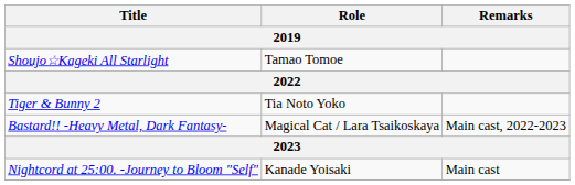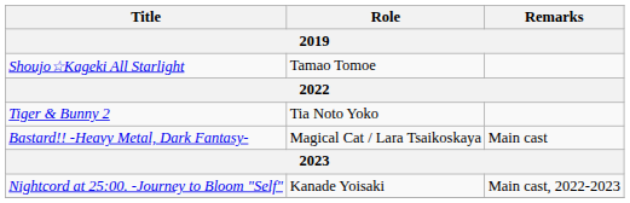 <table class="wikitable">
 <tr>
 <th>Title</th>
 <th>Role</th>
 <th>Remarks</th>
 </tr>
 <tr>
 <th colspan='3'>2019</th>
 </tr>
 <tr>
 <td><em><a href='#'>Shoujo☆Kageki All Starlight</a></em></td>
 <td>Tamao Tomoe</td>
 <td></td>
 </tr>
 <tr>
 <th colspan='3'>2022</th>
 </tr>
 <tr>
 <td><em><a href='#'>Tiger & Bunny 2</a></em></td>
 <td>Tia Noto Yoko</td>
 <td></td>
 </tr>
 <tr>
 <td><em><a href='#'>Bastard!! -Heavy Metal, Dark Fantasy-</a></em></td>
 <td>Magical Cat / Lara Tsaikoskaya</td>
-<td>Main cast, 2022-2023</td>
+<td>Main cast</td>
 </tr>
 <tr>
 <th colspan='3'>2023</th>
 </tr>
 <tr>
 <td><em><a href='#'>Nightcord at 25:00. -Journey to Bloom "Self"</a></em></td>
 <td>Kanade Yoisaki</td>
-<td>Main cast</td>
+<td>Main cast, 2022-2023</td>
 </tr>
 <tr>
 </tr>
 </table>
